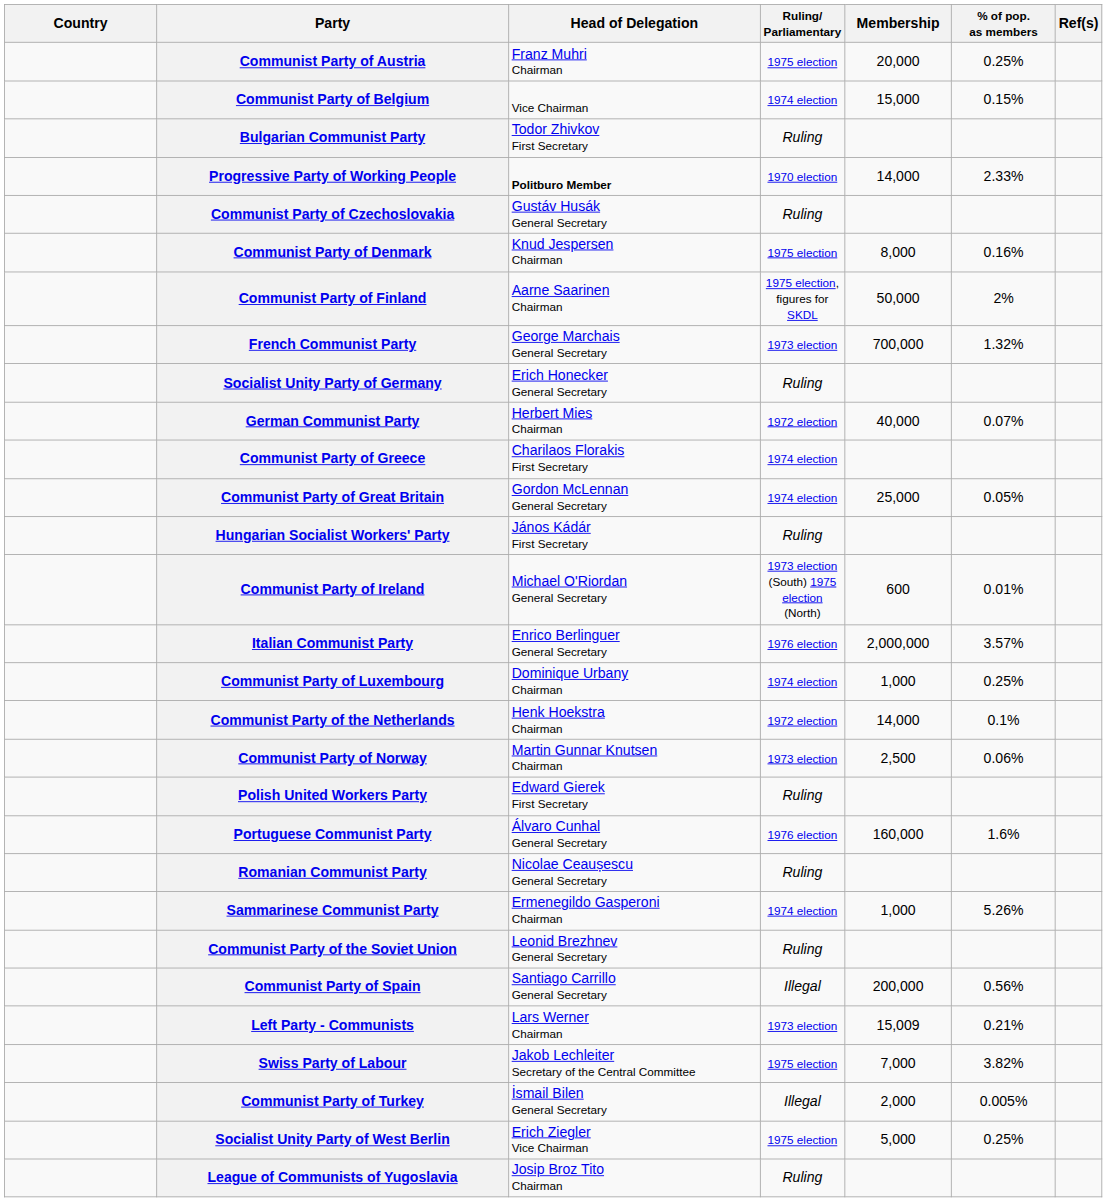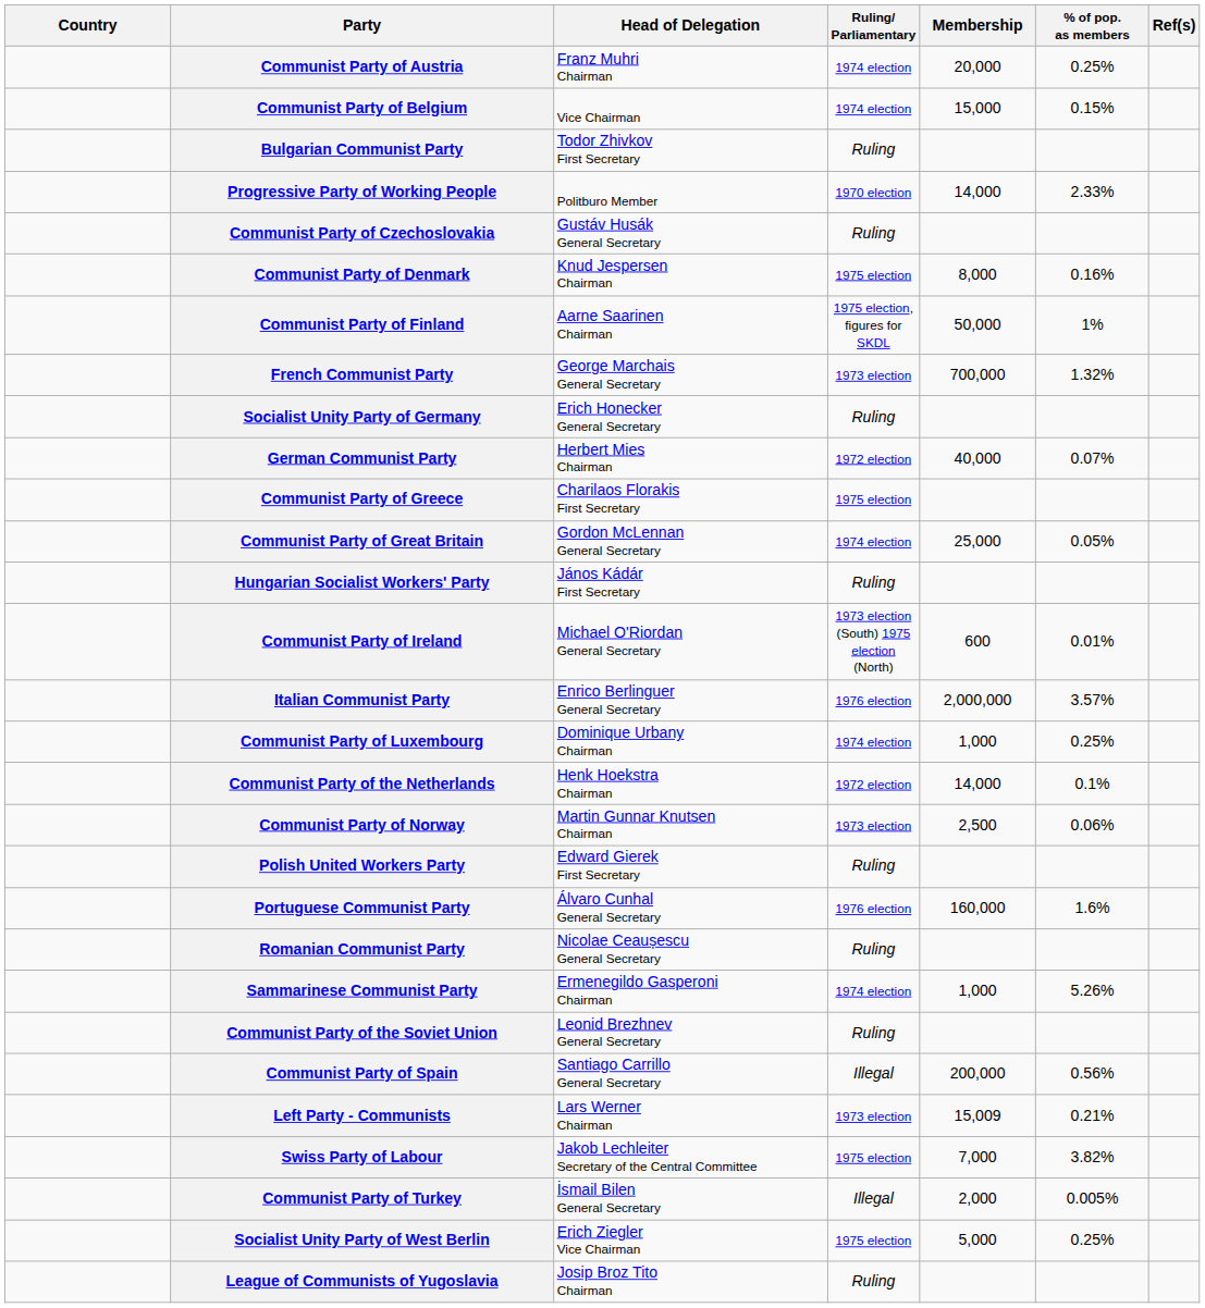 <table class="wikitable plainrowheaders unsortable">
 <tr>
 <th width="15%" scope="col" class=unsortable>Country</th>
 <th width="35%" scope="col">Party</th>
 <th width="25%" scope="col" class=unsortable>Head of Delegation</th>
 <th width="4%" scope="col"><small>Ruling/<br>Parliamentary</small></th>
 <th width="10%" scope="col">Membership</th>
 <th width="10%" scope="col"><small>% of pop.<br> as members</small></th>
 <th width="1%" scope="col" class=unsortable>Ref(s)</th>
 </tr>
 <tr>
 <td></td>
 <th scope="row"><a href='#'>Communist Party of Austria</a></th>
 <td><a href='#'>Franz Muhri</a><br><small>Chairman</small></td>
-<td align="center"><small><a href='#'>1975 election</a></small></td>
+<td align="center"><small><a href='#'>1974 election</a></small></td>
 <td align="center">20,000</td>
 <td align="center">0.25%</td>
 <td align="center"></td>
 </tr>
 <tr>
 <td></td>
 <th scope="row"><a href='#'>Communist Party of Belgium</a></th>
 <td><br><small>Vice Chairman</small></td>
 <td align="center"><small><a href='#'>1974 election</a></small></td>
 <td align="center">15,000</td>
 <td align="center">0.15%</td>
 <td align="center"></td>
 </tr>
 <tr>
 <td></td>
 <th scope="row"><a href='#'>Bulgarian Communist Party</a></th>
 <td><a href='#'>Todor Zhivkov</a><br><small>First Secretary</small></td>
 <td align="center"><em>Ruling</em></td>
 <td align="center"></td>
 <td align="center"></td>
 <td align="center"></td>
 </tr>
 <tr>
 <td></td>
 <th scope="row"><a href='#'>Progressive Party of Working People</a></th>
-<td><strong><br><small>Politburo Member</small></strong></td>
+<td><br><small>Politburo Member</small></td>
 <td align="center"><small><a href='#'>1970 election</a></small></td>
 <td align="center">14,000</td>
 <td align="center">2.33%</td>
 <td align="center"></td>
 </tr>
 <tr>
 <td></td>
 <th scope="row"><a href='#'>Communist Party of Czechoslovakia</a></th>
 <td><a href='#'>Gustáv Husák</a><br><small>General Secretary</small></td>
 <td align="center"><em>Ruling</em></td>
 <td align="center"></td>
 <td align="center"></td>
 <td align="center"></td>
 </tr>
 <tr>
 <td></td>
 <th scope="row"><a href='#'>Communist Party of Denmark</a></th>
 <td><a href='#'>Knud Jespersen</a><br><small>Chairman</small></td>
 <td align="center"><small><a href='#'>1975 election</a></small></td>
 <td align="center">8,000</td>
 <td align="center">0.16%</td>
 <td align="center"></td>
 </tr>
 <tr>
 <td></td>
 <th scope="row"><a href='#'>Communist Party of Finland</a></th>
 <td><a href='#'>Aarne Saarinen</a><br><small>Chairman</small></td>
 <td align="center"><small><a href='#'>1975 election</a>, figures for <a href='#'>SKDL</a></small></td>
 <td align="center">50,000</td>
-<td align="center">2%</td>
+<td align="center">1%</td>
 <td align="center"></td>
 </tr>
 <tr>
 <td></td>
 <th scope="row"><a href='#'>French Communist Party</a></th>
 <td><a href='#'>George Marchais</a><br><small>General Secretary</small></td>
 <td align="center"><small><a href='#'>1973 election</a></small></td>
 <td align="center">700,000</td>
 <td align="center">1.32%</td>
 <td align="center"></td>
 </tr>
 <tr>
 <td></td>
 <th scope="row"><a href='#'>Socialist Unity Party of Germany</a></th>
 <td><a href='#'>Erich Honecker</a><br><small>General Secretary</small></td>
 <td align="center"><em>Ruling</em></td>
 <td align="center"></td>
 <td align="center"></td>
 <td align="center"></td>
 </tr>
 <tr>
 <td></td>
 <th scope="row"><a href='#'>German Communist Party</a></th>
 <td><a href='#'>Herbert Mies</a><br><small>Chairman</small></td>
 <td align="center"><small><a href='#'>1972 election</a></small></td>
 <td align="center">40,000</td>
 <td align="center">0.07%</td>
 <td align="center"></td>
 </tr>
 <tr>
 <td></td>
 <th scope="row"><a href='#'>Communist Party of Greece</a></th>
 <td><a href='#'>Charilaos Florakis</a><br><small>First Secretary</small></td>
-<td align="center"><small><a href='#'>1974 election</a></small></td>
+<td align="center"><small><a href='#'>1975 election</a></small></td>
 <td align="center"></td>
 <td align="center"></td>
 <td align="center"></td>
 </tr>
 <tr>
 <td></td>
 <th scope="row"><a href='#'>Communist Party of Great Britain</a></th>
 <td><a href='#'>Gordon McLennan</a><br><small>General Secretary</small></td>
 <td align="center"><small><a href='#'>1974 election</a></small></td>
 <td align="center">25,000</td>
 <td align="center">0.05%</td>
 <td align="center"></td>
 </tr>
 <tr>
 <td></td>
 <th scope="row"><a href='#'>Hungarian Socialist Workers' Party</a></th>
 <td><a href='#'>János Kádár</a><br><small>First Secretary</small></td>
 <td align="center"><em>Ruling</em></td>
 <td align="center"></td>
 <td align="center"></td>
 <td align="center"></td>
 </tr>
 <tr>
 <td></td>
 <th scope="row"><a href='#'>Communist Party of Ireland</a></th>
 <td><a href='#'>Michael O'Riordan</a><br><small>General Secretary</small></td>
 <td align="center"><small><a href='#'>1973 election</a> (South)  <a href='#'>1975 election</a> (North)</small></td>
 <td align="center">600</td>
 <td align="center">0.01%</td>
 <td align="center"></td>
 </tr>
 <tr>
 <td></td>
 <th scope="row"><a href='#'>Italian Communist Party</a></th>
 <td><a href='#'>Enrico Berlinguer</a><br><small>General Secretary</small></td>
 <td align="center"><small><a href='#'>1976 election</a></small></td>
 <td align="center">2,000,000</td>
 <td align="center">3.57%</td>
 <td align="center"></td>
 </tr>
 <tr>
 <td></td>
 <th scope="row"><a href='#'>Communist Party of Luxembourg</a></th>
 <td><a href='#'>Dominique Urbany</a><br><small>Chairman</small></td>
 <td align="center"><small><a href='#'>1974 election</a></small></td>
 <td align="center">1,000</td>
 <td align="center">0.25%</td>
 <td align="center"></td>
 </tr>
 <tr>
 <td></td>
 <th scope="row"><a href='#'>Communist Party of the Netherlands</a></th>
 <td><a href='#'>Henk Hoekstra</a><br><small>Chairman</small></td>
 <td align="center"><small><a href='#'>1972 election</a></small></td>
 <td align="center">14,000</td>
 <td align="center">0.1%</td>
 <td align="center"></td>
 </tr>
 <tr>
 <td></td>
 <th scope="row"><a href='#'>Communist Party of Norway</a></th>
 <td><a href='#'>Martin Gunnar Knutsen</a><br><small>Chairman</small></td>
 <td align="center"><small><a href='#'>1973 election</a></small></td>
 <td align="center">2,500</td>
 <td align="center">0.06%</td>
 <td align="center"></td>
 </tr>
 <tr>
 <td></td>
 <th scope="row"><a href='#'>Polish United Workers Party</a></th>
 <td><a href='#'>Edward Gierek</a><br><small>First Secretary</small></td>
 <td align="center"><em>Ruling</em></td>
 <td align="center"></td>
 <td align="center"></td>
 <td align="center"></td>
 </tr>
 <tr>
 <td></td>
 <th scope="row"><a href='#'>Portuguese Communist Party</a></th>
 <td><a href='#'>Álvaro Cunhal</a><br><small>General Secretary</small></td>
 <td align="center"><small><a href='#'>1976 election</a></small></td>
 <td align="center">160,000</td>
 <td align="center">1.6%</td>
 <td align="center"></td>
 </tr>
 <tr>
 <td></td>
 <th scope="row"><a href='#'>Romanian Communist Party</a></th>
 <td><a href='#'>Nicolae Ceaușescu</a><br><small>General Secretary</small></td>
 <td align="center"><em>Ruling</em></td>
 <td align="center"></td>
 <td align="center"></td>
 <td align="center"></td>
 </tr>
 <tr>
 <td></td>
 <th scope="row"><a href='#'>Sammarinese Communist Party</a></th>
 <td><a href='#'>Ermenegildo Gasperoni</a><br><small>Chairman</small></td>
 <td align="center"><small><a href='#'>1974 election</a></small></td>
 <td align="center">1,000</td>
 <td align="center">5.26%</td>
 <td align="center"></td>
 </tr>
 <tr>
 <td></td>
 <th scope="row"><a href='#'>Communist Party of the Soviet Union</a></th>
 <td><a href='#'>Leonid Brezhnev</a><br><small>General Secretary</small></td>
 <td align="center"><em>Ruling</em></td>
 <td align="center"></td>
 <td align="center"></td>
 <td align="center"></td>
 </tr>
 <tr>
 <td></td>
 <th scope="row"><a href='#'>Communist Party of Spain</a></th>
 <td><a href='#'>Santiago Carrillo</a><br><small>General Secretary</small></td>
 <td align="center"><em>Illegal</em></td>
 <td align="center">200,000</td>
 <td align="center">0.56%</td>
 <td align="center"></td>
 </tr>
 <tr>
 <td></td>
 <th scope="row"><a href='#'>Left Party - Communists</a></th>
 <td><a href='#'>Lars Werner</a><br><small>Chairman</small></td>
 <td align="center"><small><a href='#'>1973 election</a></small></td>
 <td align="center">15,009</td>
 <td align="center">0.21%</td>
 <td align="center"></td>
 </tr>
 <tr>
 <td></td>
 <th scope="row"><a href='#'>Swiss Party of Labour</a></th>
 <td><a href='#'>Jakob Lechleiter</a><br><small>Secretary of the Central Committee</small></td>
 <td align="center"><small><a href='#'>1975 election</a></small></td>
 <td align="center">7,000</td>
 <td align="center">3.82%</td>
 <td align="center"></td>
 </tr>
 <tr>
 <td></td>
 <th scope="row"><a href='#'>Communist Party of Turkey</a></th>
 <td><a href='#'>İsmail Bilen</a><br><small>General Secretary</small></td>
 <td align="center"><em>Illegal</em></td>
 <td align="center">2,000</td>
 <td align="center">0.005%</td>
 <td align="center"></td>
 </tr>
 <tr>
 <td></td>
 <th scope="row"><a href='#'>Socialist Unity Party of West Berlin</a></th>
 <td><a href='#'>Erich Ziegler</a><br><small>Vice Chairman</small></td>
 <td align="center"><small><a href='#'>1975 election</a></small></td>
 <td align="center">5,000</td>
 <td align="center">0.25%</td>
 <td align="center"></td>
 </tr>
 <tr>
 <td></td>
 <th scope="row"><a href='#'>League of Communists of Yugoslavia</a></th>
 <td><a href='#'>Josip Broz Tito</a><br><small>Chairman</small></td>
 <td align="center"><em>Ruling</em></td>
 <td align="center"></td>
 <td align="center"></td>
 <td align="center"></td>
 </tr>
 </table>
